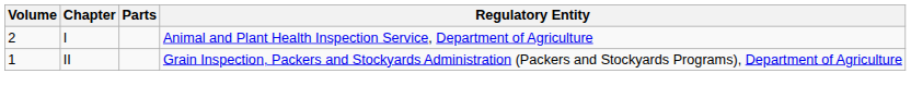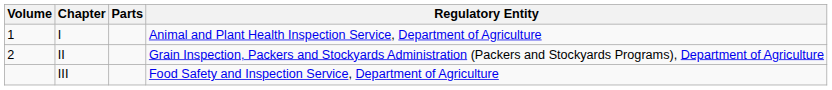 <table class="wikitable">
 <tr>
 <th>Volume</th>
 <th>Chapter</th>
 <th>Parts</th>
 <th>Regulatory Entity</th>
 </tr>
 <tr>
-<td>2</td>
+<td>1</td>
 <td>I</td>
 <td></td>
 <td><a href='#'>Animal and Plant Health Inspection Service</a>, <a href='#'>Department of Agriculture</a></td>
 </tr>
 <tr>
-<td>1</td>
+<td>2</td>
 <td>II</td>
 <td></td>
 <td><a href='#'>Grain Inspection, Packers and Stockyards Administration</a> (Packers and Stockyards Programs), <a href='#'>Department of Agriculture</a></td>
 </tr>
+<tr>
+<td></td>
+<td>III</td>
+<td></td>
+<td><a href='#'>Food Safety and Inspection Service</a>, <a href='#'>Department of Agriculture</a></td>
+</tr>
 </table>
